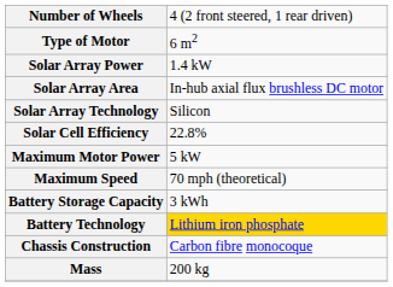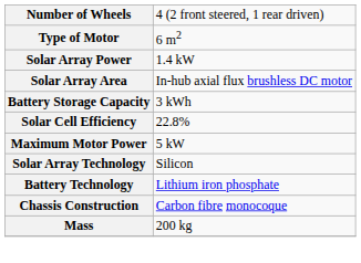 <table class="wikitable">
 <tr>
 <th>Number of Wheels</th>
 <td>4 (2 front steered, 1 rear driven)</td>
 </tr>
 <tr>
 <th>Type of Motor</th>
 <td>6 m<sup>2</sup></td>
 </tr>
 <tr>
 <th>Solar Array Power</th>
 <td>1.4 kW</td>
 </tr>
 <tr>
 <th>Solar Array Area</th>
 <td>In-hub axial flux <a href='#'>brushless DC motor</a></td>
 </tr>
 <tr>
-<th>Solar Array Technology</th>
-<td>Silicon</td>
+<th>Battery Storage Capacity</th>
+<td>3 kWh</td>
 </tr>
 <tr>
 <th>Solar Cell Efficiency</th>
 <td>22.8%</td>
 </tr>
 <tr>
 <th>Maximum Motor Power</th>
 <td>5 kW</td>
 </tr>
 <tr>
-<th>Maximum Speed</th>
-<td>70 mph (theoretical)</td>
-</tr>
-<tr>
-<th>Battery Storage Capacity</th>
-<td>3 kWh</td>
+<th>Solar Array Technology</th>
+<td>Silicon</td>
 </tr>
 <tr>
 <th>Battery Technology</th>
-<td style="background: gold;"><a href='#'>Lithium iron phosphate</a></td>
+<td><a href='#'>Lithium iron phosphate</a></td>
 </tr>
 <tr>
 <th>Chassis Construction</th>
 <td><a href='#'>Carbon fibre</a> <a href='#'>monocoque</a></td>
 </tr>
 <tr>
 <th>Mass</th>
 <td>200 kg</td>
 </tr>
 <tr>
 </tr>
 </table>
